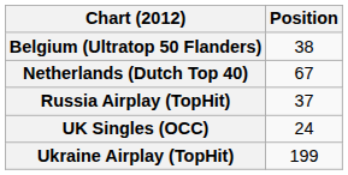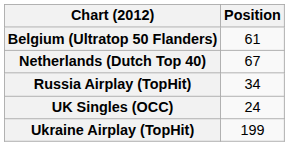 <table class="wikitable sortable plainrowheaders" style="text-align:center;">
 <tr>
 <th scope="col">Chart (2012)</th>
 <th scope="col">Position</th>
 </tr>
 <tr>
 <th scope="row">Belgium (Ultratop 50 Flanders)</th>
-<td style="text-align:center;">38</td>
+<td style="text-align:center;">61</td>
 </tr>
 <tr>
 <th scope="row">Netherlands (Dutch Top 40)</th>
 <td style="text-align:center;">67</td>
 </tr>
 <tr>
 <th scope="row">Russia Airplay (TopHit)</th>
-<td style="text-align:center;">37</td>
+<td style="text-align:center;">34</td>
 </tr>
 <tr>
 <th scope="row">UK Singles (OCC)</th>
 <td style="text-align:center;">24</td>
 </tr>
 <tr>
 <th scope="row">Ukraine Airplay (TopHit)</th>
 <td style="text-align:center;">199</td>
 </tr>
 </table>
